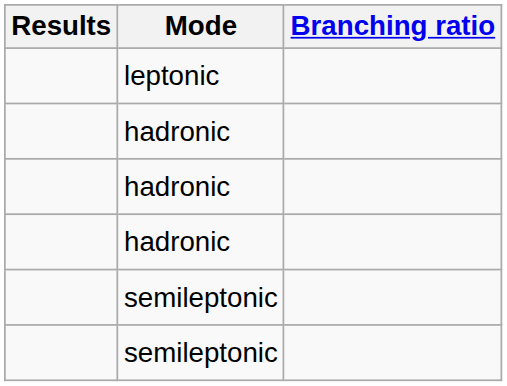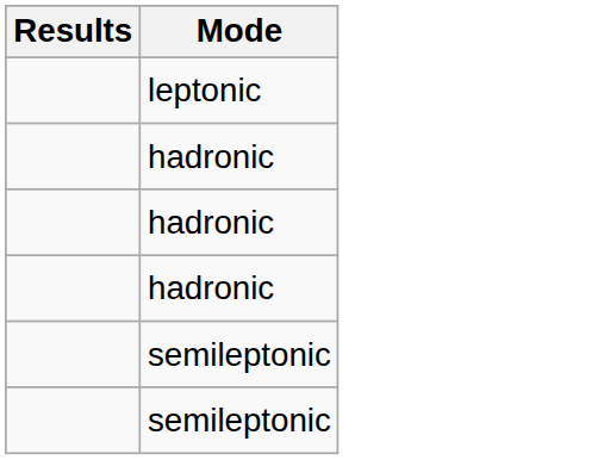 <table class="wikitable sortable">
 <tr>
 <th>Results</th>
 <th>Mode</th>
-<th><a href='#'>Branching ratio</a></th>
 </tr>
 <tr style="height: 2em;">
 <td></td>
 <td>leptonic</td>
-<td style="text-align:right;"></td>
 </tr>
 <tr style="height: 2em;">
 <td></td>
 <td>hadronic</td>
-<td style="text-align:right;"></td>
 </tr>
 <tr style="height: 2em;">
 <td></td>
 <td>hadronic</td>
-<td style="text-align:right;"></td>
 </tr>
 <tr style="height: 2em;">
 <td></td>
 <td>hadronic</td>
-<td style="text-align:right;"></td>
 </tr>
 <tr style="height: 2em;">
 <td></td>
 <td>semileptonic</td>
-<td style="text-align:right;"></td>
 </tr>
 <tr style="height: 2em;">
 <td></td>
 <td>semileptonic</td>
-<td style="text-align:right;"></td>
 </tr>
 </table>
